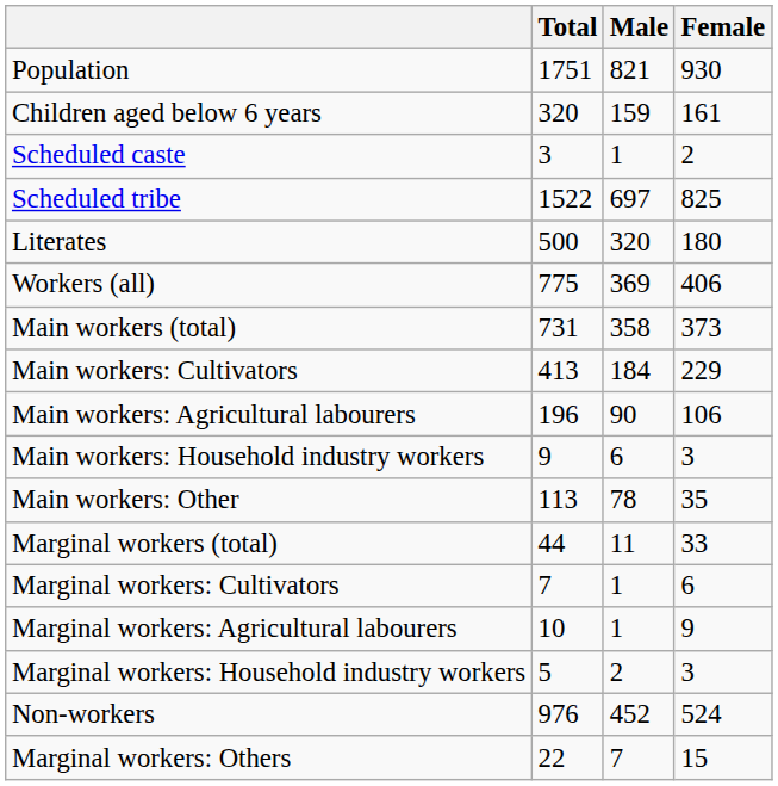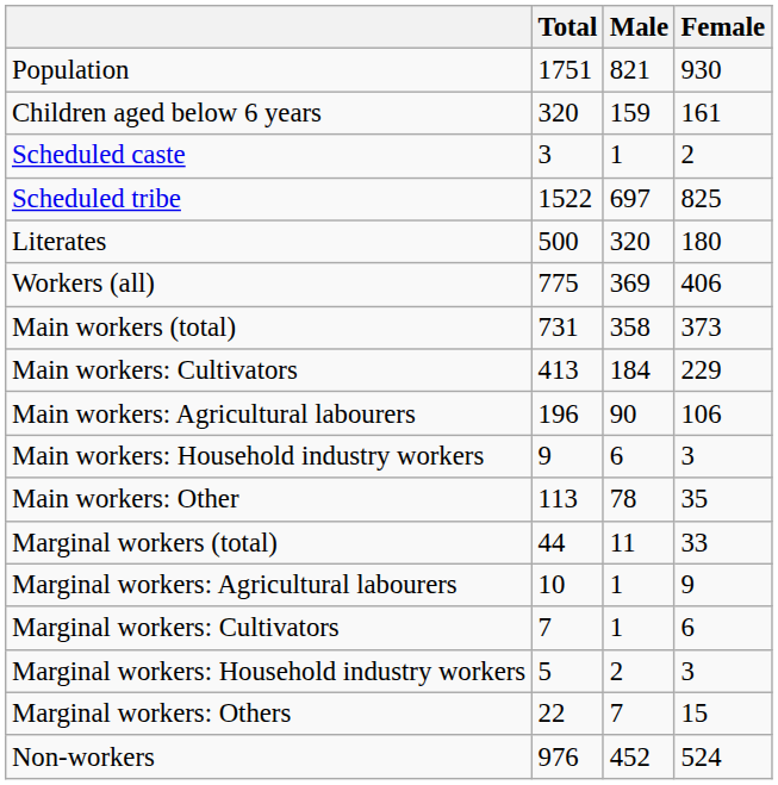 <table class="wikitable sortable">
 <tr>
 <th></th>
 <th>Total</th>
 <th>Male</th>
 <th>Female</th>
 </tr>
 <tr>
 <td>Population</td>
 <td>1751</td>
 <td>821</td>
 <td>930</td>
 </tr>
 <tr>
 <td>Children aged below 6 years</td>
 <td>320</td>
 <td>159</td>
 <td>161</td>
 </tr>
 <tr>
 <td><a href='#'>Scheduled caste</a></td>
 <td>3</td>
 <td>1</td>
 <td>2</td>
 </tr>
 <tr>
 <td><a href='#'>Scheduled tribe</a></td>
 <td>1522</td>
 <td>697</td>
 <td>825</td>
 </tr>
 <tr>
 <td>Literates</td>
 <td>500</td>
 <td>320</td>
 <td>180</td>
 </tr>
 <tr>
 <td>Workers (all)</td>
 <td>775</td>
 <td>369</td>
 <td>406</td>
 </tr>
 <tr>
 <td>Main workers (total)</td>
 <td>731</td>
 <td>358</td>
 <td>373</td>
 </tr>
 <tr>
 <td>Main workers: Cultivators</td>
 <td>413</td>
 <td>184</td>
 <td>229</td>
 </tr>
 <tr>
 <td>Main workers: Agricultural labourers</td>
 <td>196</td>
 <td>90</td>
 <td>106</td>
 </tr>
 <tr>
 <td>Main workers: Household industry workers</td>
 <td>9</td>
 <td>6</td>
 <td>3</td>
 </tr>
 <tr>
 <td>Main workers: Other</td>
 <td>113</td>
 <td>78</td>
 <td>35</td>
 </tr>
 <tr>
 <td>Marginal workers (total)</td>
 <td>44</td>
 <td>11</td>
 <td>33</td>
 </tr>
 <tr>
+<td>Marginal workers: Agricultural labourers</td>
+<td>10</td>
+<td>1</td>
+<td>9</td>
+</tr>
+<tr>
 <td>Marginal workers: Cultivators</td>
 <td>7</td>
 <td>1</td>
 <td>6</td>
-</tr>
-<tr>
-<td>Marginal workers: Agricultural labourers</td>
-<td>10</td>
-<td>1</td>
-<td>9</td>
 </tr>
 <tr>
 <td>Marginal workers: Household industry workers</td>
 <td>5</td>
 <td>2</td>
 <td>3</td>
 </tr>
 <tr>
+<td>Marginal workers: Others</td>
+<td>22</td>
+<td>7</td>
+<td>15</td>
+</tr>
+<tr>
 <td>Non-workers</td>
 <td>976</td>
 <td>452</td>
 <td>524</td>
 </tr>
-<tr>
-<td>Marginal workers: Others</td>
-<td>22</td>
-<td>7</td>
-<td>15</td>
-</tr>
 </table>
